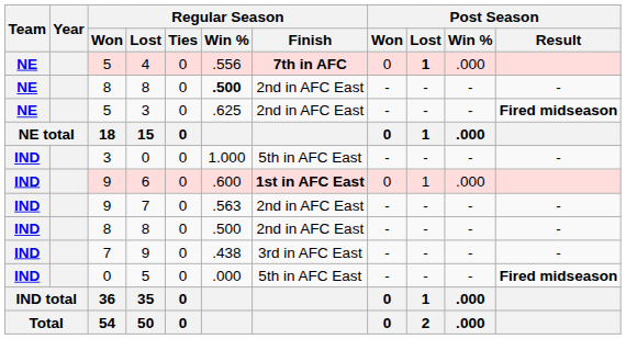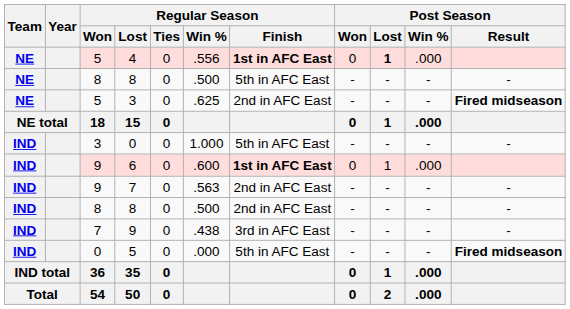 <table class="wikitable" style="font-size: 95%; text-align:center;">
 <tr>
 <th rowspan="2">Team</th>
 <th rowspan="2">Year</th>
 <th colspan="5">Regular Season</th>
 <th colspan="4">Post Season</th>
 </tr>
 <tr>
 <th>Won</th>
 <th>Lost</th>
 <th>Ties</th>
 <th>Win %</th>
 <th>Finish</th>
 <th>Won</th>
 <th>Lost</th>
 <th>Win %</th>
 <th>Result</th>
 </tr>
 <tr ! style="background:#fdd;">
 <th><a href='#'>NE</a></th>
 <th></th>
 <td>5</td>
 <td>4</td>
 <td>0</td>
 <td>.556</td>
-<td><strong>7th in AFC</strong></td>
+<td><strong>1st in AFC East</strong></td>
 <td>0</td>
 <td><strong>1</strong></td>
 <td>.000</td>
 <td><strong></strong></td>
 </tr>
 <tr>
 <th><a href='#'>NE</a></th>
 <th></th>
 <td>8</td>
 <td>8</td>
 <td>0</td>
-<td><strong>.500</strong></td>
-<td>2nd in AFC East</td>
+<td>.500</td>
+<td>5th in AFC East</td>
 <td>-</td>
 <td>-</td>
 <td>-</td>
 <td>-</td>
 </tr>
 <tr>
 <th><a href='#'>NE</a></th>
 <th></th>
 <td>5</td>
 <td>3</td>
 <td>0</td>
 <td>.625</td>
 <td>2nd in AFC East</td>
 <td>-</td>
 <td>-</td>
 <td>-</td>
 <td><strong>Fired midseason</strong></td>
 </tr>
 <tr>
 <th colspan="2">NE total</th>
 <th>18</th>
 <th>15</th>
 <th>0</th>
 <th></th>
 <th></th>
 <th>0</th>
 <th>1</th>
 <th>.000</th>
 <th></th>
 </tr>
 <tr>
 <th><a href='#'>IND</a></th>
 <th></th>
 <td>3</td>
 <td>0</td>
 <td>0</td>
 <td>1.000</td>
 <td>5th in AFC East</td>
 <td>-</td>
 <td>-</td>
 <td>-</td>
 <td>-</td>
 </tr>
 <tr ! style="background:#fdd;">
 <th><a href='#'>IND</a></th>
 <th></th>
 <td>9</td>
 <td>6</td>
 <td>0</td>
 <td>.600</td>
 <td><strong>1st in AFC East</strong></td>
 <td>0</td>
 <td>1</td>
 <td>.000</td>
 <td><strong></strong></td>
 </tr>
 <tr>
 <th><a href='#'>IND</a></th>
 <th></th>
 <td>9</td>
 <td>7</td>
 <td>0</td>
 <td>.563</td>
 <td>2nd in AFC East</td>
 <td>-</td>
 <td>-</td>
 <td>-</td>
 <td>-</td>
 </tr>
 <tr>
 <th><a href='#'>IND</a></th>
 <th></th>
 <td>8</td>
 <td>8</td>
 <td>0</td>
 <td>.500</td>
 <td>2nd in AFC East</td>
 <td>-</td>
 <td>-</td>
 <td>-</td>
 <td>-</td>
 </tr>
 <tr>
 <th><a href='#'>IND</a></th>
 <th></th>
 <td>7</td>
 <td>9</td>
 <td>0</td>
 <td>.438</td>
 <td>3rd in AFC East</td>
 <td>-</td>
 <td>-</td>
 <td>-</td>
 <td>-</td>
 </tr>
 <tr>
 <th><a href='#'>IND</a></th>
 <th></th>
 <td>0</td>
 <td>5</td>
 <td>0</td>
 <td>.000</td>
 <td>5th in AFC East</td>
 <td>-</td>
 <td>-</td>
 <td>-</td>
 <td><strong>Fired midseason</strong></td>
 </tr>
 <tr>
 <th colspan="2">IND total</th>
 <th>36</th>
 <th>35</th>
 <th>0</th>
 <th></th>
 <th></th>
 <th>0</th>
 <th>1</th>
 <th>.000</th>
 <th></th>
 </tr>
 <tr>
 <th colspan="2">Total</th>
 <th>54</th>
 <th>50</th>
 <th>0</th>
 <th></th>
 <th></th>
 <th>0</th>
 <th>2</th>
 <th>.000</th>
 <th></th>
 </tr>
 </table>
